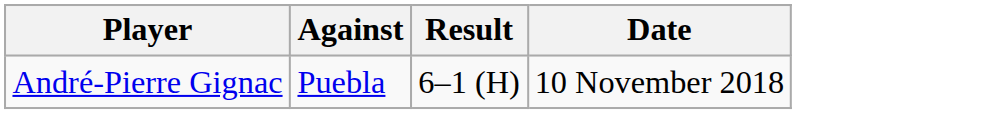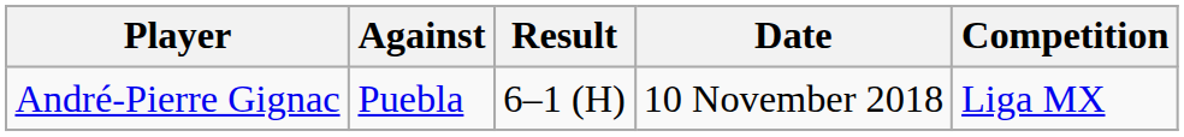 <table class="wikitable">
 <tr>
 <th>Player</th>
 <th>Against</th>
 <th>Result</th>
 <th>Date</th>
+<th>Competition</th>
 </tr>
 <tr>
 <td> <a href='#'>André-Pierre Gignac</a></td>
 <td><a href='#'>Puebla</a></td>
 <td>6–1 (H)</td>
 <td>10 November 2018</td>
+<td><a href='#'>Liga MX</a></td>
 </tr>
 </table>
